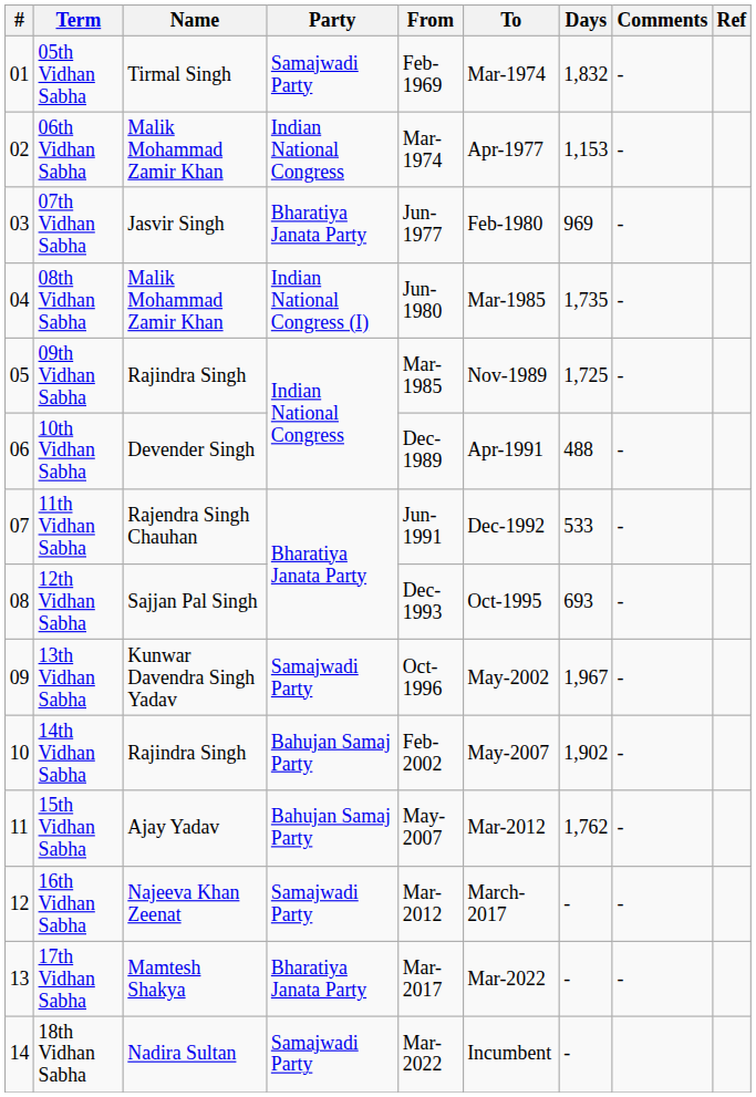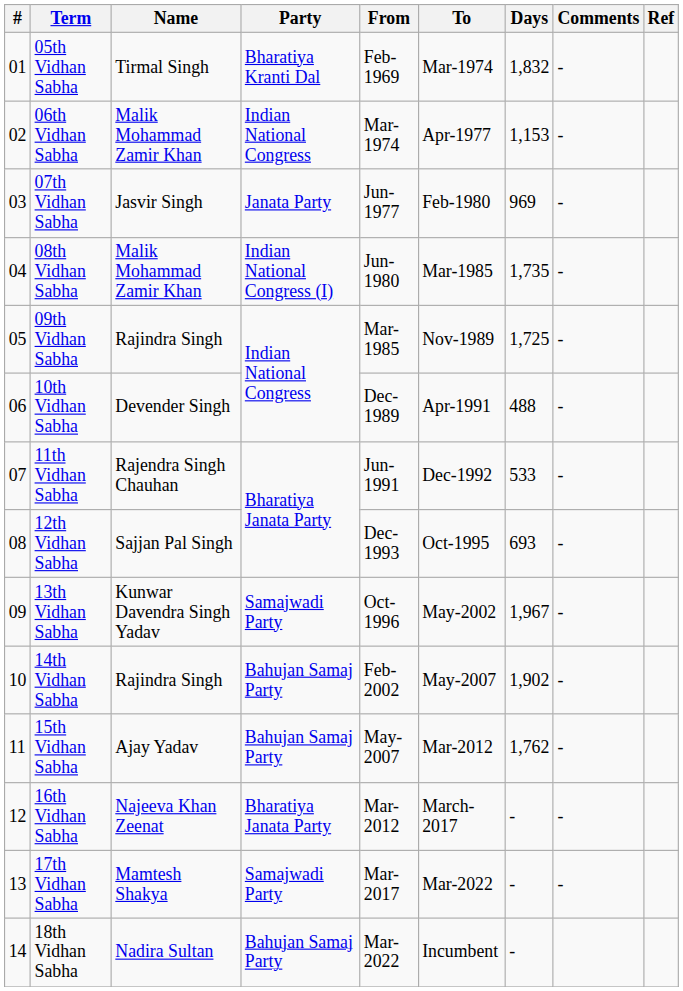 <table class="wikitable sortable">
 <tr>
 <th>#</th>
 <th><a href='#'>Term</a></th>
 <th>Name</th>
 <th>Party</th>
 <th>From</th>
 <th>To</th>
 <th>Days</th>
 <th>Comments</th>
 <th>Ref</th>
 </tr>
 <tr>
 <td>01</td>
 <td><a href='#'>05th Vidhan Sabha</a></td>
 <td>Tirmal  Singh</td>
-<td><a href='#'>Samajwadi Party</a></td>
+<td><a href='#'>Bharatiya Kranti Dal</a></td>
 <td>Feb-1969</td>
 <td>Mar-1974</td>
 <td>1,832</td>
 <td>-</td>
 <td></td>
 </tr>
 <tr>
 <td>02</td>
 <td><a href='#'>06th Vidhan Sabha</a></td>
 <td><a href='#'>Malik Mohammad Zamir Khan</a></td>
 <td><a href='#'>Indian National Congress</a></td>
 <td>Mar-1974</td>
 <td>Apr-1977</td>
 <td>1,153</td>
 <td>-</td>
 <td></td>
 </tr>
 <tr>
 <td>03</td>
 <td><a href='#'>07th Vidhan Sabha</a></td>
 <td>Jasvir  Singh</td>
-<td><a href='#'>Bharatiya Janata Party</a></td>
+<td><a href='#'>Janata Party</a></td>
 <td>Jun-1977</td>
 <td>Feb-1980</td>
 <td>969</td>
 <td>-</td>
 <td></td>
 </tr>
 <tr>
 <td>04</td>
 <td><a href='#'>08th Vidhan Sabha</a></td>
 <td><a href='#'>Malik Mohammad Zamir Khan</a></td>
 <td><a href='#'>Indian National Congress (I)</a></td>
 <td>Jun-1980</td>
 <td>Mar-1985</td>
 <td>1,735</td>
 <td>-</td>
 <td></td>
 </tr>
 <tr>
 <td>05</td>
 <td><a href='#'>09th Vidhan Sabha</a></td>
 <td>Rajindra  Singh</td>
 <td rowspan="2"><a href='#'>Indian National Congress</a></td>
 <td>Mar-1985</td>
 <td>Nov-1989</td>
 <td>1,725</td>
 <td>-</td>
 <td></td>
 </tr>
 <tr>
 <td>06</td>
 <td><a href='#'>10th Vidhan Sabha</a></td>
 <td>Devender  Singh</td>
 <td>Dec-1989</td>
 <td>Apr-1991</td>
 <td>488</td>
 <td>-</td>
 <td></td>
 </tr>
 <tr>
 <td>07</td>
 <td><a href='#'>11th Vidhan Sabha</a></td>
 <td>Rajendra  Singh Chauhan</td>
 <td rowspan="2"><a href='#'>Bharatiya Janata Party</a></td>
 <td>Jun-1991</td>
 <td>Dec-1992</td>
 <td>533</td>
 <td>-</td>
 <td></td>
 </tr>
 <tr>
 <td>08</td>
 <td><a href='#'>12th Vidhan Sabha</a></td>
 <td>Sajjan  Pal Singh</td>
 <td>Dec-1993</td>
 <td>Oct-1995</td>
 <td>693</td>
 <td>-</td>
 <td></td>
 </tr>
 <tr>
 <td>09</td>
 <td><a href='#'>13th Vidhan Sabha</a></td>
 <td>Kunwar  Davendra Singh Yadav</td>
 <td><a href='#'>Samajwadi Party</a></td>
 <td>Oct-1996</td>
 <td>May-2002</td>
 <td>1,967</td>
 <td>-</td>
 <td></td>
 </tr>
 <tr>
 <td>10</td>
 <td><a href='#'>14th Vidhan Sabha</a></td>
 <td>Rajindra  Singh</td>
 <td><a href='#'>Bahujan Samaj Party</a></td>
 <td>Feb-2002</td>
 <td>May-2007</td>
 <td>1,902</td>
 <td>-</td>
 <td></td>
 </tr>
 <tr>
 <td>11</td>
 <td><a href='#'>15th Vidhan Sabha</a></td>
 <td>Ajay  Yadav</td>
 <td><a href='#'>Bahujan Samaj Party</a></td>
 <td>May-2007</td>
 <td>Mar-2012</td>
 <td>1,762</td>
 <td>-</td>
 <td></td>
 </tr>
 <tr>
 <td>12</td>
 <td><a href='#'>16th Vidhan Sabha</a></td>
 <td><a href='#'>Najeeva Khan Zeenat</a></td>
-<td><a href='#'>Samajwadi Party</a></td>
+<td><a href='#'>Bharatiya Janata Party</a></td>
 <td>Mar-2012</td>
 <td>March-2017</td>
 <td>-</td>
 <td>-</td>
 <td></td>
 </tr>
 <tr>
 <td>13</td>
 <td><a href='#'>17th Vidhan Sabha</a></td>
 <td><a href='#'>Mamtesh Shakya</a></td>
-<td><a href='#'>Bharatiya Janata Party</a></td>
+<td><a href='#'>Samajwadi Party</a></td>
 <td>Mar-2017</td>
 <td>Mar-2022</td>
 <td>-</td>
 <td>-</td>
 <td></td>
 </tr>
 <tr>
 <td>14</td>
 <td>18th Vidhan Sabha</td>
 <td><a href='#'>Nadira Sultan</a></td>
-<td><a href='#'>Samajwadi Party</a></td>
+<td><a href='#'>Bahujan Samaj Party</a></td>
 <td>Mar-2022</td>
 <td>Incumbent</td>
 <td>-</td>
 <td></td>
 <td></td>
 </tr>
 </table>
